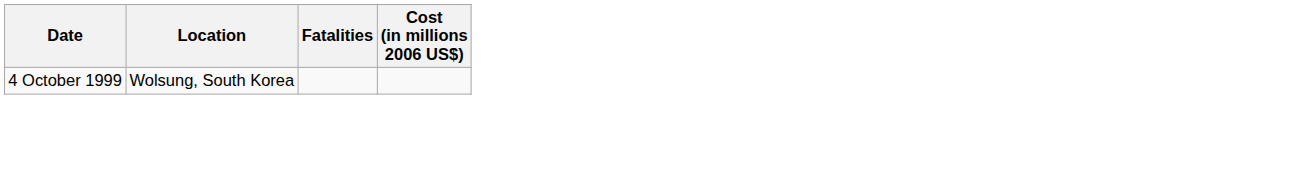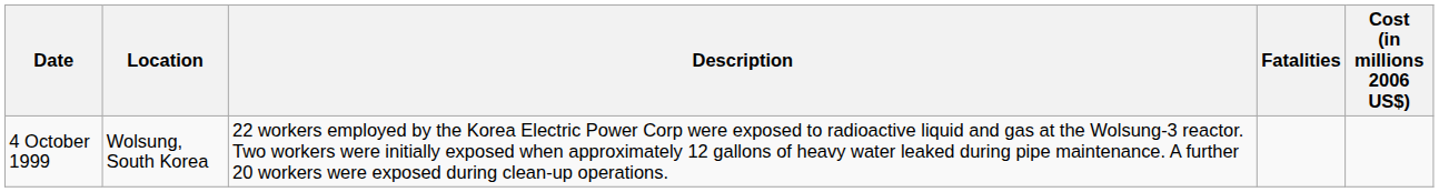 <table class="wikitable sortable">
 <tr>
 <th>Date</th>
 <th>Location</th>
+<th>Description</th>
 <th>Fatalities</th>
 <th>Cost <br> (in millions <br> 2006 US$)</th>
 </tr>
 <tr>
 <td>4 October 1999</td>
 <td>Wolsung, South Korea</td>
+<td>22 workers employed by the Korea Electric Power Corp were exposed to radioactive liquid and gas at the Wolsung-3 reactor. Two workers were initially exposed when approximately 12 gallons of heavy water leaked during pipe maintenance. A further 20 workers were exposed during clean-up operations.</td>
 <td></td>
 <td></td>
 </tr>
 </table>
